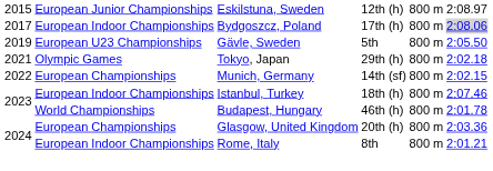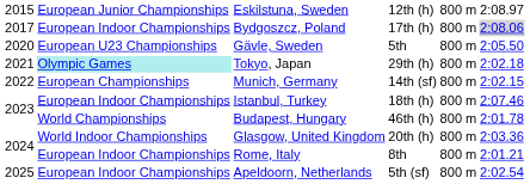 <table>
 <tr>
 <td>2015</td>
 <td><a href='#'>European Junior Championships</a></td>
 <td><a href='#'>Eskilstuna, Sweden</a></td>
 <td>12th (h)</td>
 <td>800 m</td>
 <td>2:08.97</td>
 </tr>
 <tr>
 <td>2017</td>
 <td><a href='#'>European Indoor Championships</a></td>
 <td><a href='#'>Bydgoszcz, Poland</a></td>
 <td>17th (h)</td>
 <td>800 m</td>
 <td style="background: lightgrey;"><a href='#'>2:08.06</a></td>
 </tr>
 <tr>
-<td>2019</td>
+<td>2020</td>
 <td><a href='#'>European U23 Championships</a></td>
 <td><a href='#'>Gävle, Sweden</a></td>
 <td>5th</td>
 <td>800 m</td>
 <td><a href='#'>2:05.50</a></td>
 </tr>
 <tr>
 <td>2021</td>
-<td><a href='#'>Olympic Games</a></td>
+<td style="background: paleturquoise;"><a href='#'>Olympic Games</a></td>
 <td><a href='#'>Tokyo</a>, Japan</td>
 <td>29th (h)</td>
 <td>800 m</td>
 <td><a href='#'>2:02.18</a></td>
 </tr>
 <tr>
 <td>2022</td>
 <td><a href='#'>European Championships</a></td>
 <td><a href='#'>Munich, Germany</a></td>
 <td>14th (sf)</td>
 <td>800 m</td>
 <td><a href='#'>2:02.15</a></td>
 </tr>
 <tr>
 <td rowspan=2>2023</td>
 <td><a href='#'>European Indoor Championships</a></td>
 <td><a href='#'>Istanbul, Turkey</a></td>
 <td>18th (h)</td>
 <td>800 m</td>
 <td><a href='#'>2:07.46</a></td>
 </tr>
 <tr>
 <td><a href='#'>World Championships</a></td>
 <td><a href='#'>Budapest, Hungary</a></td>
 <td>46th (h)</td>
 <td>800 m</td>
 <td><a href='#'>2:01.78</a></td>
 </tr>
 <tr>
 <td rowspan=2>2024</td>
-<td><a href='#'>European Championships</a></td>
+<td><a href='#'>World Indoor Championships</a></td>
 <td><a href='#'>Glasgow, United Kingdom</a></td>
 <td>20th (h)</td>
 <td>800 m</td>
 <td><a href='#'>2:03.36</a></td>
 </tr>
 <tr>
 <td><a href='#'>European Indoor Championships</a></td>
 <td><a href='#'>Rome, Italy</a></td>
 <td>8th</td>
 <td>800 m</td>
 <td><a href='#'>2:01.21</a></td>
 </tr>
+<tr>
+<td>2025</td>
+<td><a href='#'>European Indoor Championships</a></td>
+<td><a href='#'>Apeldoorn, Netherlands</a></td>
+<td>5th (sf)</td>
+<td>800 m</td>
+<td><a href='#'>2:02.54</a></td>
+</tr>
 </table>
